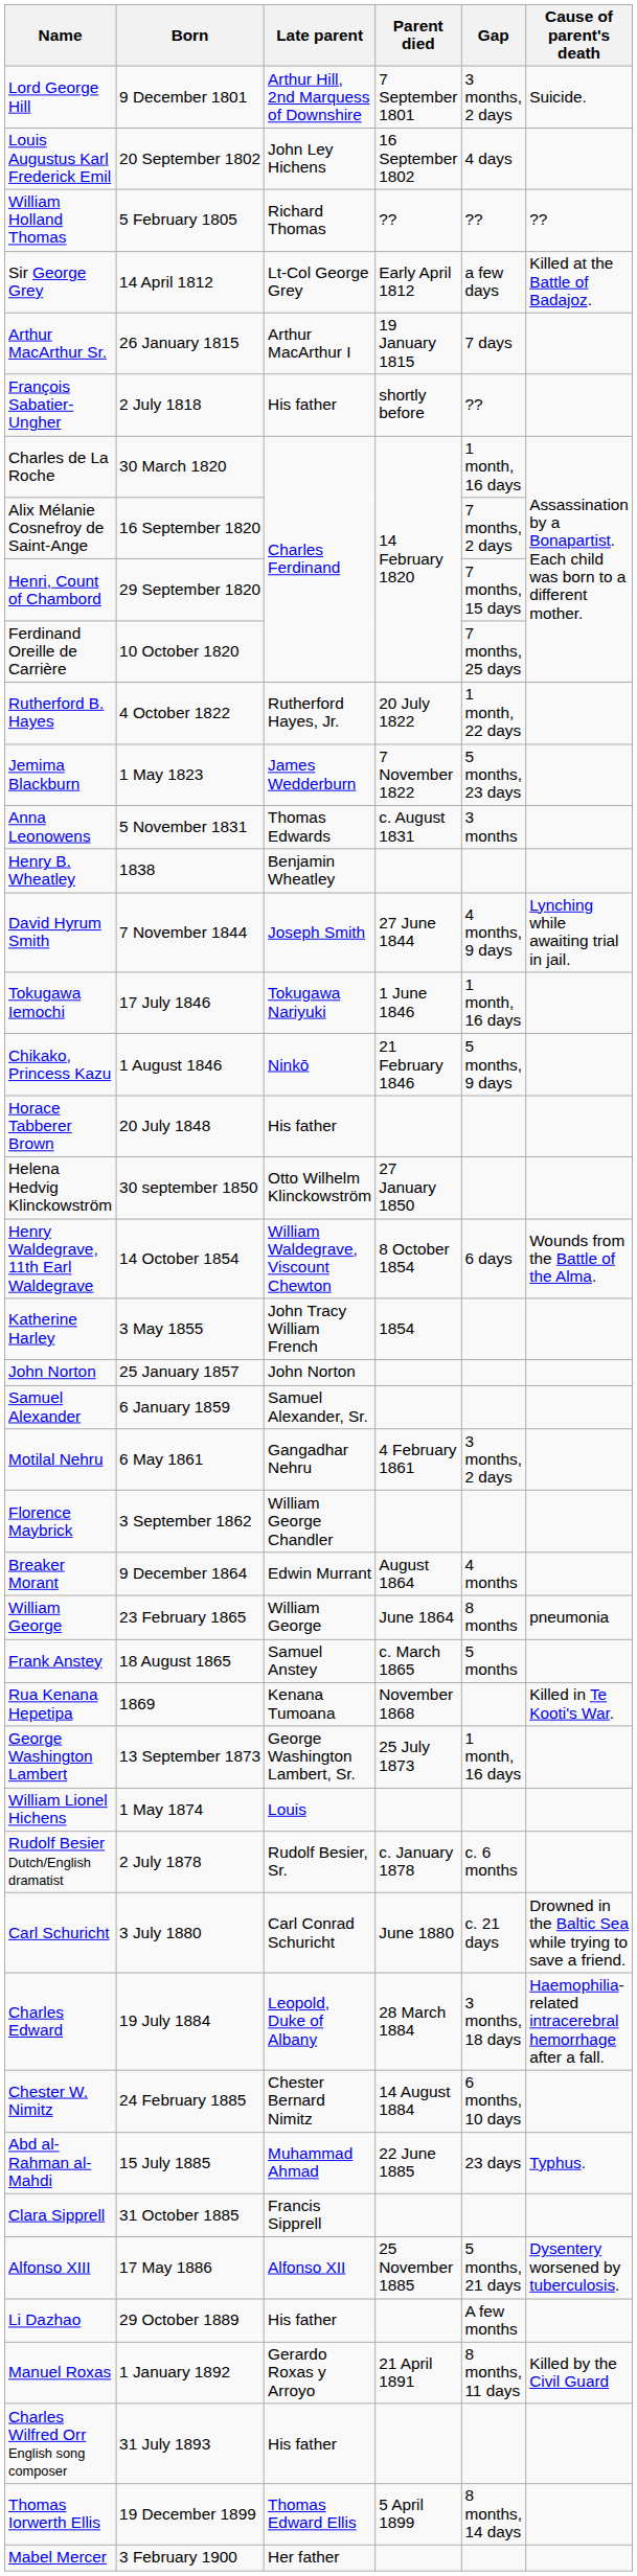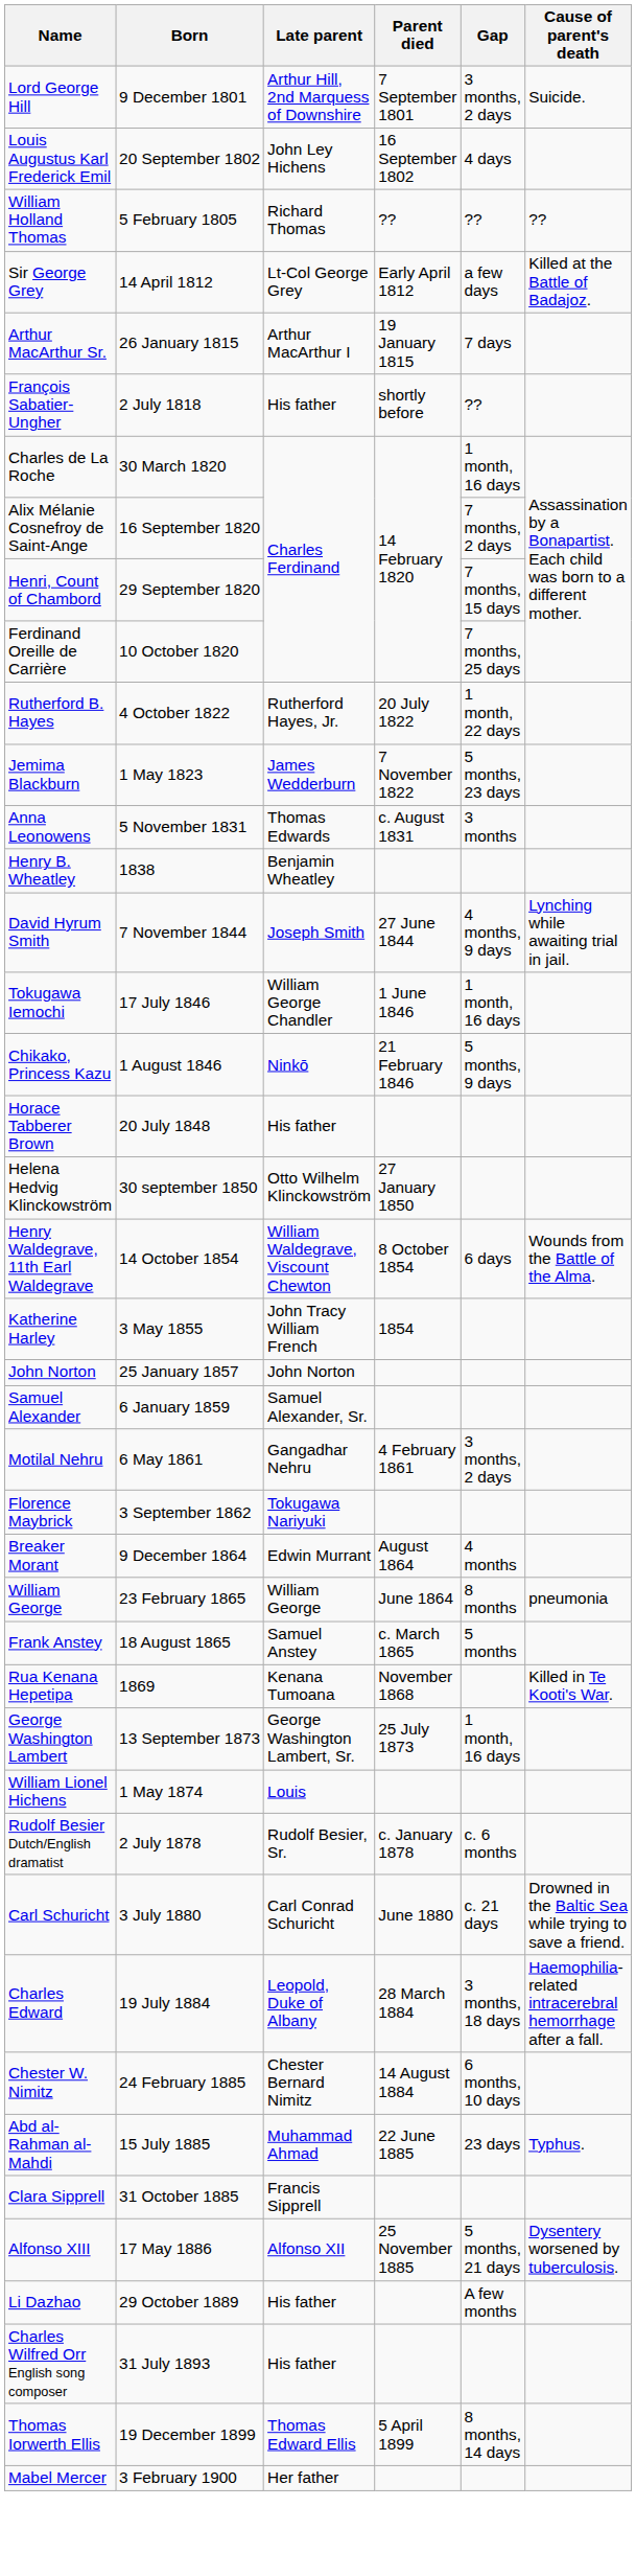 <table class="wikitable sortable">
 <tr>
 <th>Name</th>
 <th>Born</th>
 <th>Late parent</th>
 <th>Parent died</th>
 <th>Gap</th>
 <th>Cause of parent's death</th>
 </tr>
 <tr>
 <td><a href='#'>Lord George Hill</a><br></td>
 <td>9 December 1801</td>
 <td><a href='#'>Arthur Hill, 2nd Marquess of Downshire</a></td>
 <td>7 September 1801</td>
 <td>3 months, 2 days</td>
 <td>Suicide.</td>
 </tr>
 <tr>
 <td><a href='#'>Louis Augustus Karl Frederick Emil</a><br></td>
 <td>20 September 1802</td>
 <td>John Ley Hichens<br></td>
 <td>16 September 1802</td>
 <td>4 days</td>
 <td></td>
 </tr>
 <tr>
 <td><a href='#'>William Holland Thomas</a><br></td>
 <td>5 February 1805</td>
 <td>Richard Thomas</td>
 <td>??</td>
 <td>??</td>
 <td>??</td>
 </tr>
 <tr>
 <td>Sir <a href='#'>George Grey</a><br></td>
 <td>14 April 1812</td>
 <td>Lt-Col George Grey</td>
 <td>Early April 1812</td>
 <td>a few days</td>
 <td>Killed at the <a href='#'>Battle of Badajoz</a>.</td>
 </tr>
 <tr>
 <td><a href='#'>Arthur MacArthur Sr.</a><br></td>
 <td>26 January 1815</td>
 <td>Arthur MacArthur I</td>
 <td>19 January 1815</td>
 <td>7 days</td>
 <td></td>
 </tr>
 <tr>
 <td><a href='#'>François Sabatier-Ungher</a><br></td>
 <td>2 July 1818</td>
 <td>His father</td>
 <td>shortly before</td>
 <td>??</td>
 <td></td>
 </tr>
 <tr>
 <td>Charles de La Roche</td>
 <td>30 March 1820</td>
 <td rowspan=4><a href='#'>Charles Ferdinand</a><br></td>
 <td rowspan=4>14 February 1820</td>
 <td>1 month, 16 days</td>
 <td rowspan=4>Assassination by a <a href='#'>Bonapartist</a>. Each child was born to a different mother.</td>
 </tr>
 <tr>
 <td>Alix Mélanie Cosnefroy de Saint-Ange</td>
 <td>16 September 1820</td>
 <td>7 months, 2 days</td>
 </tr>
 <tr>
 <td><a href='#'>Henri, Count of Chambord</a><br></td>
 <td>29 September 1820</td>
 <td>7 months, 15 days</td>
 </tr>
 <tr>
 <td>Ferdinand Oreille de Carrière</td>
 <td>10 October 1820</td>
 <td>7 months, 25 days</td>
 </tr>
 <tr>
 <td><a href='#'>Rutherford B. Hayes</a><br></td>
 <td>4 October 1822</td>
 <td>Rutherford Hayes, Jr.<br></td>
 <td>20 July 1822</td>
 <td>1 month, 22 days</td>
 <td></td>
 </tr>
 <tr>
 <td><a href='#'>Jemima Blackburn</a><br></td>
 <td>1 May 1823</td>
 <td><a href='#'>James Wedderburn</a><br></td>
 <td>7 November 1822</td>
 <td>5 months, 23 days</td>
 <td></td>
 </tr>
 <tr>
 <td><a href='#'>Anna Leonowens</a><br></td>
 <td>5 November 1831</td>
 <td>Thomas Edwards <br></td>
 <td>c. August 1831</td>
 <td>3 months</td>
 <td></td>
 </tr>
 <tr>
 <td><a href='#'>Henry B. Wheatley</a><br></td>
 <td>1838</td>
 <td>Benjamin Wheatley<br></td>
 <td></td>
 <td></td>
 <td></td>
 </tr>
 <tr>
 <td><a href='#'>David Hyrum Smith</a><br></td>
 <td>7 November 1844</td>
 <td><a href='#'>Joseph Smith</a><br></td>
 <td>27 June 1844</td>
 <td>4 months, 9 days</td>
 <td><a href='#'>Lynching</a> while awaiting trial in jail.</td>
 </tr>
 <tr>
 <td><a href='#'>Tokugawa Iemochi</a><br></td>
 <td>17 July 1846</td>
-<td><a href='#'>Tokugawa Nariyuki</a><br></td>
+<td>William George Chandler<br></td>
 <td>1 June 1846</td>
 <td>1 month, 16 days</td>
 <td></td>
 </tr>
 <tr>
 <td><a href='#'>Chikako, Princess Kazu</a><br></td>
 <td>1 August 1846</td>
 <td><a href='#'>Ninkō</a><br></td>
 <td>21 February 1846</td>
 <td>5 months, 9 days</td>
 <td></td>
 </tr>
 <tr>
 <td><a href='#'>Horace Tabberer Brown</a><br></td>
 <td>20 July 1848</td>
 <td>His father</td>
 <td></td>
 <td></td>
 <td></td>
 </tr>
 <tr>
 <td>Helena Hedvig Klinckowström</td>
 <td>30 september 1850</td>
 <td>Otto Wilhelm Klinckowström</td>
 <td>27 January 1850</td>
 <td></td>
 <td></td>
 </tr>
 <tr>
 <td><a href='#'>Henry Waldegrave, 11th Earl Waldegrave</a><br></td>
 <td>14 October 1854</td>
 <td><a href='#'>William Waldegrave, Viscount Chewton</a></td>
 <td>8 October 1854</td>
 <td>6 days</td>
 <td>Wounds from the <a href='#'>Battle of the Alma</a>.</td>
 </tr>
 <tr>
 <td><a href='#'>Katherine Harley</a><br></td>
 <td>3 May 1855</td>
 <td>John Tracy William French<br></td>
 <td>1854</td>
 <td></td>
 <td></td>
 </tr>
 <tr>
 <td><a href='#'>John Norton</a><br></td>
 <td>25 January 1857</td>
 <td>John Norton<br></td>
 <td></td>
 <td></td>
 </tr>
 <tr>
 <td><a href='#'>Samuel Alexander</a><br></td>
 <td>6 January 1859</td>
 <td>Samuel Alexander, Sr.<br></td>
 <td></td>
 <td></td>
 <td></td>
 </tr>
 <tr>
 <td><a href='#'>Motilal Nehru</a><br></td>
 <td>6 May 1861</td>
 <td>Gangadhar Nehru<br></td>
 <td>4 February 1861</td>
 <td>3 months, 2 days</td>
 <td></td>
 </tr>
 <tr>
 <td><a href='#'>Florence Maybrick</a><br></td>
 <td>3 September 1862</td>
-<td>William George Chandler<br></td>
+<td><a href='#'>Tokugawa Nariyuki</a><br></td>
 <td></td>
 <td></td>
 <td></td>
 </tr>
 <tr>
 <td><a href='#'>Breaker Morant</a><br></td>
 <td>9 December 1864</td>
 <td>Edwin Murrant<br></td>
 <td>August 1864</td>
 <td>4 months</td>
 <td></td>
 </tr>
 <tr>
 <td><a href='#'>William George</a><br></td>
 <td>23 February 1865</td>
 <td>William George<br></td>
 <td>June 1864</td>
 <td>8 months</td>
 <td>pneumonia</td>
 </tr>
 <tr>
 <td><a href='#'>Frank Anstey</a><br></td>
 <td>18 August 1865</td>
 <td>Samuel Anstey<br></td>
 <td>c. March 1865</td>
 <td>5 months</td>
 <td></td>
 </tr>
 <tr>
 <td><a href='#'>Rua Kenana Hepetipa</a><br></td>
 <td>1869</td>
 <td>Kenana Tumoana</td>
 <td>November 1868</td>
 <td></td>
 <td>Killed in <a href='#'>Te Kooti's War</a>.</td>
 </tr>
 <tr>
 <td><a href='#'>George Washington Lambert</a><br></td>
 <td>13 September 1873</td>
 <td>George Washington Lambert, Sr.</td>
 <td>25 July 1873</td>
 <td>1 month, 16 days</td>
 <td></td>
 </tr>
 <tr>
 <td><a href='#'>William Lionel Hichens</a><br></td>
 <td>1 May 1874</td>
 <td><a href='#'>Louis</a><br></td>
 <td></td>
 <td></td>
 <td></td>
 </tr>
 <tr>
 <td><a href='#'>Rudolf Besier</a><br><small>Dutch/English dramatist</small></td>
 <td>2 July 1878</td>
 <td>Rudolf Besier, Sr.</td>
 <td>c. January 1878</td>
 <td>c. 6 months</td>
 <td></td>
 </tr>
 <tr>
 <td><a href='#'>Carl Schuricht</a><br></td>
 <td>3 July 1880</td>
 <td>Carl Conrad Schuricht</td>
 <td>June 1880</td>
 <td>c. 21 days</td>
 <td>Drowned in the <a href='#'>Baltic Sea</a> while trying to save a friend.</td>
 </tr>
 <tr>
 <td><a href='#'>Charles Edward</a><br></td>
 <td>19 July 1884</td>
 <td><a href='#'>Leopold, Duke of Albany</a><br></td>
 <td>28 March 1884</td>
 <td>3 months, 18 days</td>
 <td><a href='#'>Haemophilia</a>-related <a href='#'>intracerebral hemorrhage</a> after a fall.</td>
 </tr>
 <tr>
 <td><a href='#'>Chester W. Nimitz</a><br></td>
 <td>24 February 1885</td>
 <td>Chester Bernard Nimitz</td>
 <td>14 August 1884</td>
 <td>6 months, 10 days</td>
 <td></td>
 </tr>
 <tr>
 <td><a href='#'>Abd al-Rahman al-Mahdi</a><br></td>
 <td>15 July 1885</td>
 <td><a href='#'>Muhammad Ahmad</a><br></td>
 <td>22 June 1885</td>
 <td>23 days</td>
 <td><a href='#'>Typhus</a>.</td>
 </tr>
 <tr>
 <td><a href='#'>Clara Sipprell</a><br></td>
 <td>31 October 1885</td>
 <td>Francis Sipprell</td>
 <td></td>
 <td></td>
 <td></td>
 </tr>
 <tr>
 <td><a href='#'>Alfonso XIII</a><br></td>
 <td>17 May 1886</td>
 <td><a href='#'>Alfonso XII</a><br></td>
 <td>25 November 1885</td>
 <td>5 months, 21 days</td>
 <td><a href='#'>Dysentery</a> worsened by <a href='#'>tuberculosis</a>.</td>
 </tr>
 <tr>
 <td><a href='#'>Li Dazhao</a><br></td>
 <td>29 October 1889</td>
 <td>His father</td>
 <td></td>
 <td>A few months</td>
 <td></td>
 </tr>
 <tr>
-<td><a href='#'>Manuel Roxas</a><br></td>
-<td>1 January 1892</td>
-<td>Gerardo Roxas y Arroyo</td>
-<td>21 April 1891</td>
-<td>8 months, 11 days</td>
-<td>Killed by the <a href='#'>Civil Guard</a></td>
-</tr>
-<tr>
 <td><a href='#'>Charles Wilfred Orr</a> <br><small> English song composer</small></td>
 <td>31 July 1893</td>
 <td>His father</td>
 <td></td>
 <td></td>
 <td></td>
 </tr>
 <tr>
 <td><a href='#'>Thomas Iorwerth Ellis</a><br></td>
 <td>19 December 1899</td>
 <td><a href='#'>Thomas Edward Ellis</a><br></td>
 <td>5 April 1899</td>
 <td>8 months, 14 days</td>
 <td></td>
 </tr>
 <tr>
 <td><a href='#'>Mabel Mercer</a><br></td>
 <td>3 February 1900</td>
 <td>Her father</td>
 <td></td>
 <td></td>
 <td></td>
 </tr>
 </table>
